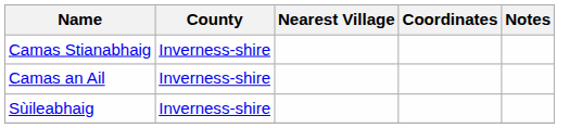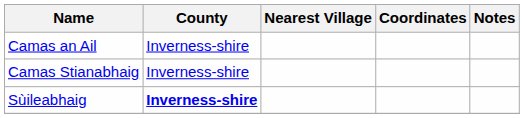 <table class="wikitable sortable" style="table-layout:fixed;background-color:#FEFEFE;font-size:95%;padding:0.30em;line-height:1.35em;">
 <tr>
 <th scope="col">Name</th>
 <th scope="col">County</th>
 <th scope="col">Nearest Village</th>
 <th scope="col" data-sort-type="number">Coordinates</th>
 <th scope="col">Notes</th>
 </tr>
 <tr>
+<td><a href='#'>Camas an Ail</a></td>
+<td><a href='#'>Inverness-shire</a></td>
+<td></td>
+<td></td>
+<td></td>
+</tr>
+<tr>
 <td><a href='#'>Camas Stianabhaig</a></td>
 <td><a href='#'>Inverness-shire</a></td>
 <td></td>
 <td></td>
 <td></td>
 </tr>
 <tr>
-<td><a href='#'>Camas an Ail</a></td>
-<td><a href='#'>Inverness-shire</a></td>
-<td></td>
-<td></td>
-<td></td>
-</tr>
-<tr>
 <td><a href='#'>Sùileabhaig</a></td>
-<td><a href='#'>Inverness-shire</a></td>
+<td><strong><a href='#'>Inverness-shire</a></strong></td>
 <td></td>
 <td></td>
 <td></td>
 </tr>
 <tr>
 </tr>
 </table>
